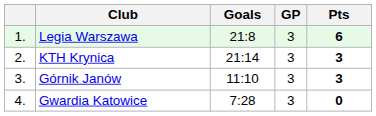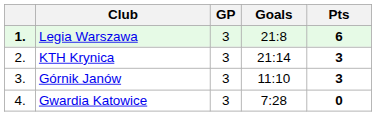 <table class="wikitable">
 <tr>
 <th width="30"></th>
 <th width="200">Club</th>
+<th width="30">GP</th>
 <th width="70">Goals</th>
-<th width="30">GP</th>
 <th width="70">Pts</th>
 </tr>
 <tr bgcolor="#e6fae6" align="center">
-<td>1.</td>
+<td><strong>1.</strong></td>
 <td align="left"><a href='#'>Legia Warszawa</a></td>
+<td>3</td>
 <td>21:8</td>
-<td>3</td>
 <td><strong>6</strong></td>
 </tr>
 <tr bgcolor="#FFFFFF" align="center">
 <td>2.</td>
 <td align="left"><a href='#'>KTH Krynica</a></td>
+<td>3</td>
 <td>21:14</td>
-<td>3</td>
 <td><strong>3</strong></td>
 </tr>
 <tr bgcolor="#FFFFFF" align="center">
 <td>3.</td>
 <td align="left"><a href='#'>Górnik Janów</a></td>
+<td>3</td>
 <td>11:10</td>
-<td>3</td>
 <td><strong>3</strong></td>
 </tr>
 <tr bgcolor="#FFFFFF" align="center">
 <td>4.</td>
 <td align="left"><a href='#'>Gwardia Katowice</a></td>
+<td>3</td>
 <td>7:28</td>
-<td>3</td>
 <td><strong>0</strong></td>
 </tr>
 </table>
